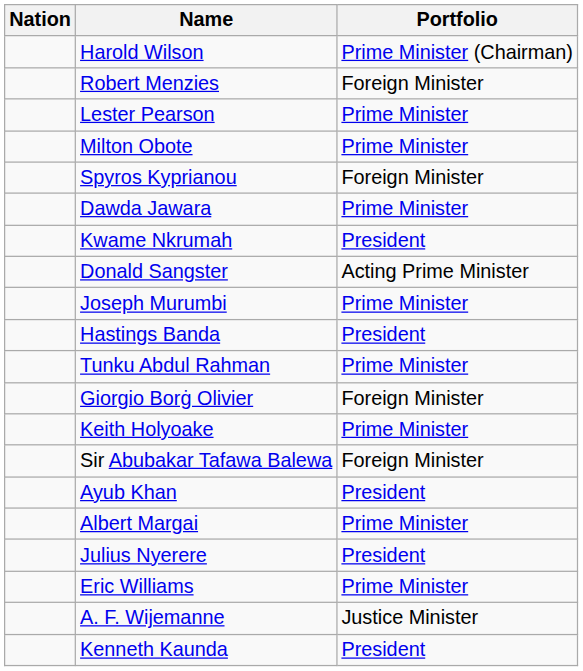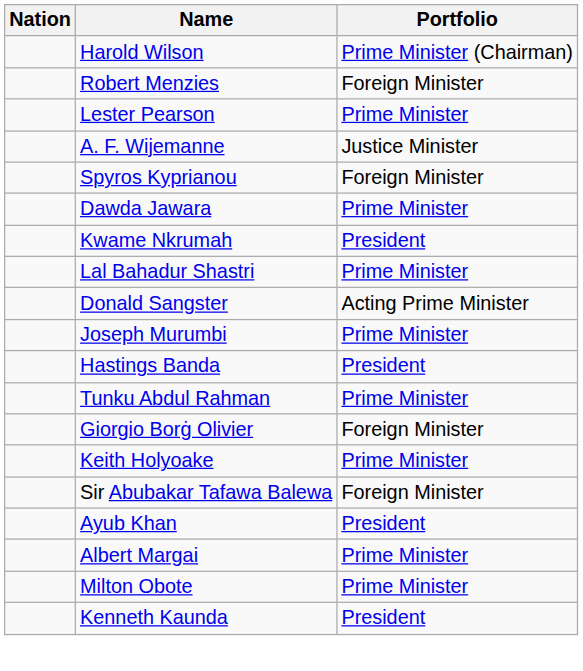 <table class="wikitable">
 <tr>
 <th>Nation</th>
 <th>Name</th>
 <th>Portfolio</th>
 </tr>
 <tr>
 <td></td>
 <td><a href='#'>Harold Wilson</a></td>
 <td><a href='#'>Prime Minister</a> (Chairman)</td>
 </tr>
 <tr>
 <td></td>
 <td><a href='#'>Robert Menzies</a></td>
 <td>Foreign Minister</td>
 </tr>
 <tr>
 <td></td>
 <td><a href='#'>Lester Pearson</a></td>
 <td><a href='#'>Prime Minister</a></td>
 </tr>
 <tr>
 <td></td>
-<td><a href='#'>Milton Obote</a></td>
-<td><a href='#'>Prime Minister</a></td>
+<td><a href='#'>A. F. Wijemanne</a></td>
+<td>Justice Minister</td>
 </tr>
 <tr>
 <td></td>
 <td><a href='#'>Spyros Kyprianou</a></td>
 <td>Foreign Minister</td>
 </tr>
 <tr>
 <td></td>
 <td><a href='#'>Dawda Jawara</a></td>
 <td><a href='#'>Prime Minister</a></td>
 </tr>
 <tr>
 <td></td>
 <td><a href='#'>Kwame Nkrumah</a></td>
 <td><a href='#'>President</a></td>
+</tr>
+<tr>
+<td></td>
+<td><a href='#'>Lal Bahadur Shastri</a></td>
+<td><a href='#'>Prime Minister</a></td>
 </tr>
 <tr>
 <td></td>
 <td><a href='#'>Donald Sangster</a></td>
 <td>Acting Prime Minister</td>
 </tr>
 <tr>
 <td></td>
 <td><a href='#'>Joseph Murumbi</a></td>
 <td><a href='#'>Prime Minister</a></td>
 </tr>
 <tr>
 <td></td>
 <td><a href='#'>Hastings Banda</a></td>
 <td><a href='#'>President</a></td>
 </tr>
 <tr>
 <td></td>
 <td><a href='#'>Tunku Abdul Rahman</a></td>
 <td><a href='#'>Prime Minister</a></td>
 </tr>
 <tr>
 <td></td>
 <td><a href='#'>Giorgio Borġ Olivier</a></td>
 <td>Foreign Minister</td>
 </tr>
 <tr>
 <td></td>
 <td><a href='#'>Keith Holyoake</a></td>
 <td><a href='#'>Prime Minister</a></td>
 </tr>
 <tr>
 <td></td>
 <td>Sir <a href='#'>Abubakar Tafawa Balewa</a></td>
 <td>Foreign Minister</td>
 </tr>
 <tr>
 <td></td>
 <td><a href='#'>Ayub Khan</a></td>
 <td><a href='#'>President</a></td>
 </tr>
 <tr>
 <td></td>
 <td><a href='#'>Albert Margai</a></td>
 <td><a href='#'>Prime Minister</a></td>
 </tr>
 <tr>
 <td></td>
-<td><a href='#'>Julius Nyerere</a></td>
-<td><a href='#'>President</a></td>
-</tr>
-<tr>
-<td></td>
-<td><a href='#'>Eric Williams</a></td>
+<td><a href='#'>Milton Obote</a></td>
 <td><a href='#'>Prime Minister</a></td>
-</tr>
-<tr>
-<td></td>
-<td><a href='#'>A. F. Wijemanne</a></td>
-<td>Justice Minister</td>
 </tr>
 <tr>
 <td></td>
 <td><a href='#'>Kenneth Kaunda</a></td>
 <td><a href='#'>President</a></td>
 </tr>
 </table>
